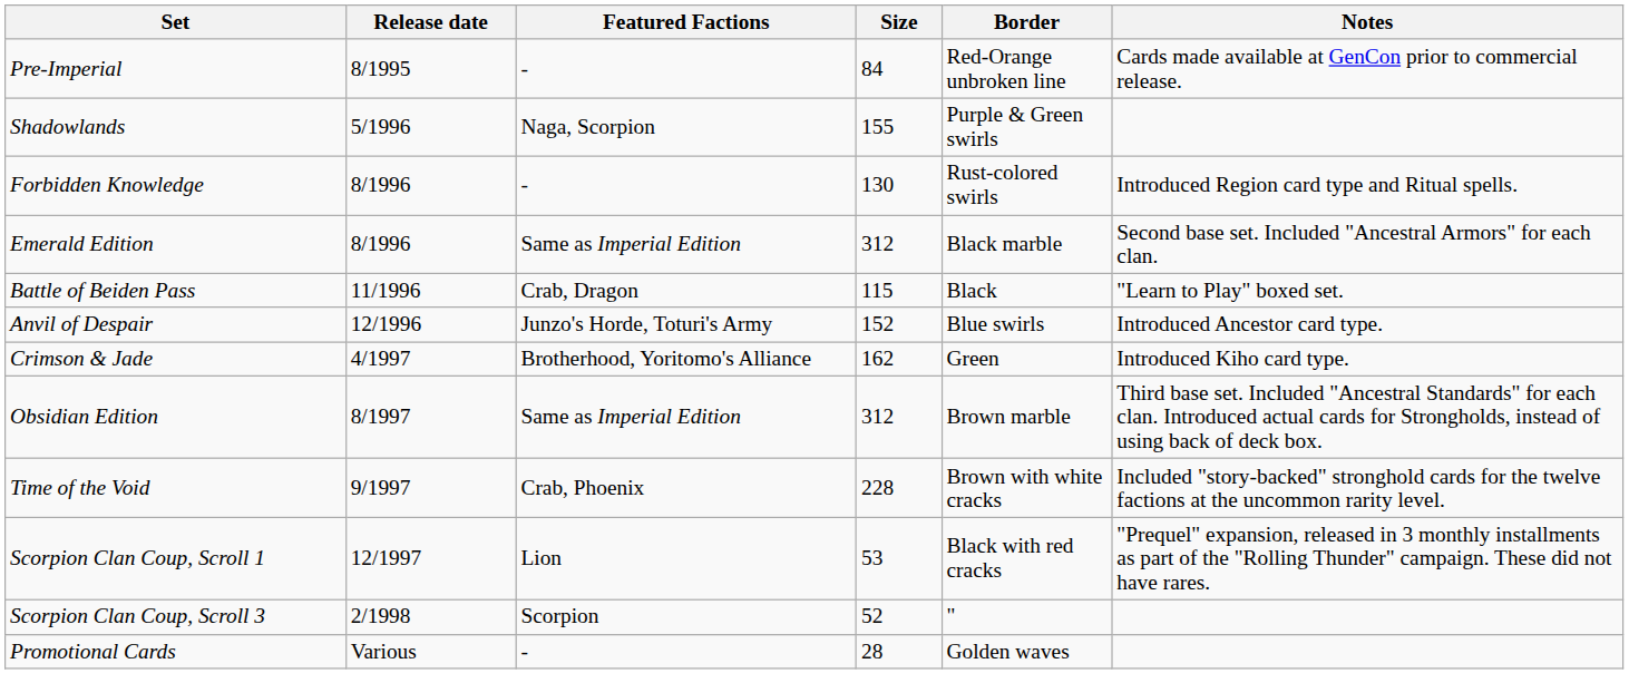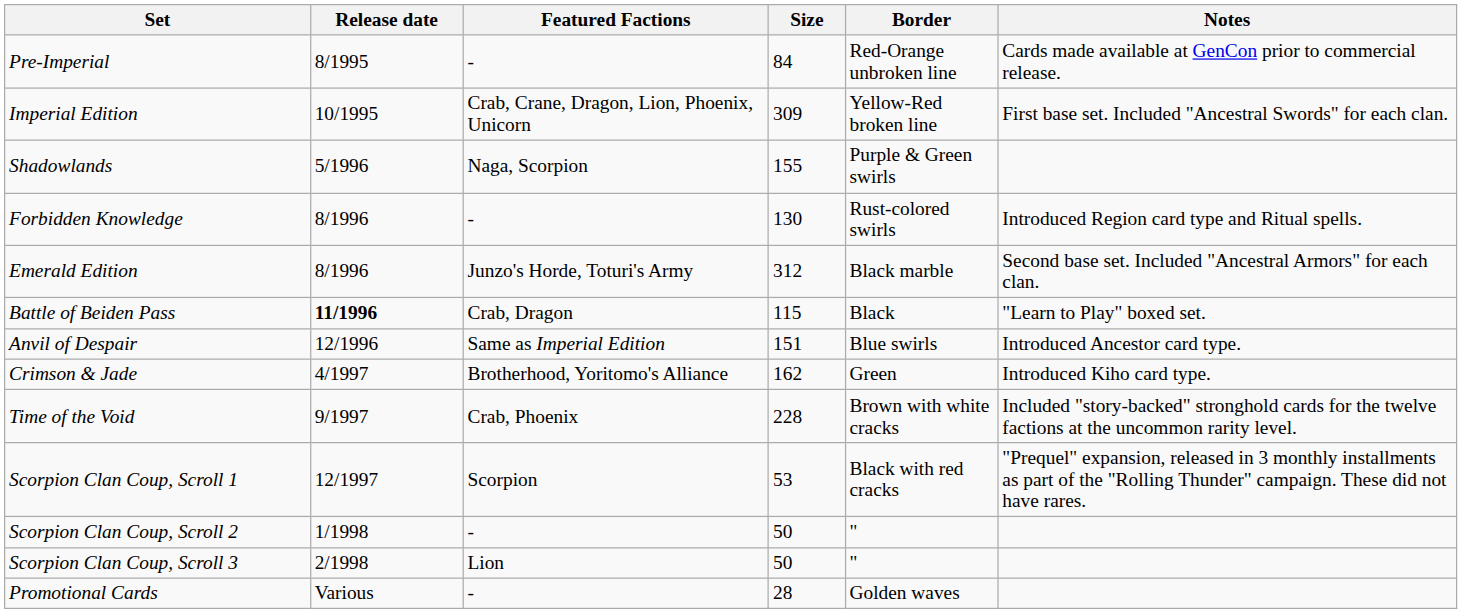 <table class="wikitable" width="95%" align="center">
 <tr>
 <th width="20%">Set</th>
 <th width="10%">Release date</th>
 <th width="20%">Featured Factions</th>
 <th width="5%">Size</th>
 <th width="10%">Border</th>
 <th width="30%">Notes</th>
 </tr>
 <tr>
 <td><em>Pre-Imperial</em></td>
 <td>8/1995</td>
 <td>-</td>
 <td>84</td>
 <td>Red-Orange unbroken line</td>
 <td>Cards made available at <a href='#'>GenCon</a> prior to commercial release.</td>
+</tr>
+<tr>
+<td><em>Imperial Edition</em></td>
+<td>10/1995</td>
+<td>Crab, Crane, Dragon, Lion, Phoenix, Unicorn</td>
+<td>309</td>
+<td>Yellow-Red broken line</td>
+<td>First base set. Included "Ancestral Swords" for each clan.</td>
 </tr>
 <tr>
 <td><em>Shadowlands</em></td>
 <td>5/1996</td>
 <td>Naga, Scorpion</td>
 <td>155</td>
 <td>Purple & Green swirls</td>
 <td></td>
 </tr>
 <tr>
 <td><em>Forbidden Knowledge</em></td>
 <td>8/1996</td>
 <td>-</td>
 <td>130</td>
 <td>Rust-colored swirls</td>
 <td>Introduced Region card type and Ritual spells.</td>
 </tr>
 <tr>
 <td><em>Emerald Edition</em></td>
 <td>8/1996</td>
-<td>Same as <em>Imperial Edition</em></td>
+<td>Junzo's Horde, Toturi's Army</td>
 <td>312</td>
 <td>Black marble</td>
 <td>Second base set. Included "Ancestral Armors" for each clan.</td>
 </tr>
 <tr>
 <td><em>Battle of Beiden Pass</em></td>
-<td>11/1996</td>
+<td><strong>11/1996</strong></td>
 <td>Crab, Dragon</td>
 <td>115</td>
 <td>Black</td>
 <td>"Learn to Play" boxed set.</td>
 </tr>
 <tr>
 <td><em>Anvil of Despair</em></td>
 <td>12/1996</td>
-<td>Junzo's Horde, Toturi's Army</td>
-<td>152</td>
+<td>Same as <em>Imperial Edition</em></td>
+<td>151</td>
 <td>Blue swirls</td>
 <td>Introduced Ancestor card type.</td>
 </tr>
 <tr>
 <td><em>Crimson & Jade</em></td>
 <td>4/1997</td>
 <td>Brotherhood, Yoritomo's Alliance</td>
 <td>162</td>
 <td>Green</td>
 <td>Introduced Kiho card type.</td>
 </tr>
 <tr>
-<td><em>Obsidian Edition</em></td>
-<td>8/1997</td>
-<td>Same as <em>Imperial Edition</em></td>
-<td>312</td>
-<td>Brown marble</td>
-<td>Third base set. Included "Ancestral Standards" for each clan. Introduced actual cards for Strongholds, instead of using back of deck box.</td>
-</tr>
-<tr>
 <td><em>Time of the Void</em></td>
 <td>9/1997</td>
 <td>Crab, Phoenix</td>
 <td>228</td>
 <td>Brown with white cracks</td>
 <td>Included "story-backed" stronghold cards for the twelve factions at the uncommon rarity level.</td>
 </tr>
 <tr>
 <td><em>Scorpion Clan Coup, Scroll 1</em></td>
 <td>12/1997</td>
-<td>Lion</td>
+<td>Scorpion</td>
 <td>53</td>
 <td>Black with red cracks</td>
 <td>"Prequel" expansion, released in 3 monthly installments as part of the "Rolling Thunder" campaign. These did not have rares.</td>
 </tr>
 <tr>
+<td><em>Scorpion Clan Coup, Scroll 2</em></td>
+<td>1/1998</td>
+<td>-</td>
+<td>50</td>
+<td>"</td>
+<td></td>
+</tr>
+<tr>
 <td><em>Scorpion Clan Coup, Scroll 3</em></td>
 <td>2/1998</td>
-<td>Scorpion</td>
-<td>52</td>
+<td>Lion</td>
+<td>50</td>
 <td>"</td>
 <td></td>
 </tr>
 <tr>
 <td><em>Promotional Cards</em></td>
 <td>Various</td>
 <td>-</td>
 <td>28</td>
 <td>Golden waves</td>
 <td></td>
 </tr>
 </table>
